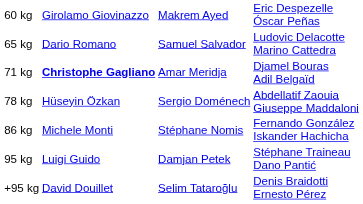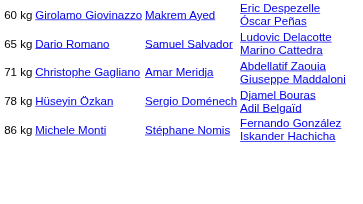 <table>
 <tr>
 <td>60 kg</td>
 <td> <a href='#'>Girolamo Giovinazzo</a></td>
 <td> <a href='#'>Makrem Ayed</a></td>
 <td> <a href='#'>Eric Despezelle</a> <br>  <a href='#'>Óscar Peñas</a></td>
 </tr>
 <tr>
 <td>65 kg</td>
 <td> <a href='#'>Dario Romano</a></td>
 <td> <a href='#'>Samuel Salvador</a></td>
 <td> <a href='#'>Ludovic Delacotte</a> <br>  <a href='#'>Marino Cattedra</a></td>
 </tr>
 <tr>
 <td>71 kg</td>
-<td><strong> <a href='#'>Christophe Gagliano</a></strong></td>
+<td> <a href='#'>Christophe Gagliano</a></td>
 <td> <a href='#'>Amar Meridja</a></td>
-<td> <a href='#'>Djamel Bouras</a> <br>  <a href='#'>Adil Belgaïd</a></td>
+<td> <a href='#'>Abdellatif Zaouia</a> <br>  <a href='#'>Giuseppe Maddaloni</a></td>
 </tr>
 <tr>
 <td>78 kg</td>
 <td> <a href='#'>Hüseyin Özkan</a></td>
 <td> <a href='#'>Sergio Doménech</a></td>
-<td> <a href='#'>Abdellatif Zaouia</a> <br>  <a href='#'>Giuseppe Maddaloni</a></td>
+<td> <a href='#'>Djamel Bouras</a> <br>  <a href='#'>Adil Belgaïd</a></td>
 </tr>
 <tr>
 <td>86 kg</td>
 <td> <a href='#'>Michele Monti</a></td>
 <td> <a href='#'>Stéphane Nomis</a></td>
 <td> <a href='#'>Fernando González</a> <br>  <a href='#'>Iskander Hachicha</a></td>
 </tr>
-<tr>
-<td>95 kg</td>
-<td> <a href='#'>Luigi Guido</a></td>
-<td> <a href='#'>Damjan Petek</a></td>
-<td> <a href='#'>Stéphane Traineau</a> <br>  <a href='#'>Dano Pantić</a></td>
-</tr>
-<tr>
-<td>+95 kg</td>
-<td> <a href='#'>David Douillet</a></td>
-<td> <a href='#'>Selim Tataroğlu</a></td>
-<td> <a href='#'>Denis Braidotti</a> <br>  <a href='#'>Ernesto Pérez</a></td>
-</tr>
 </table>
